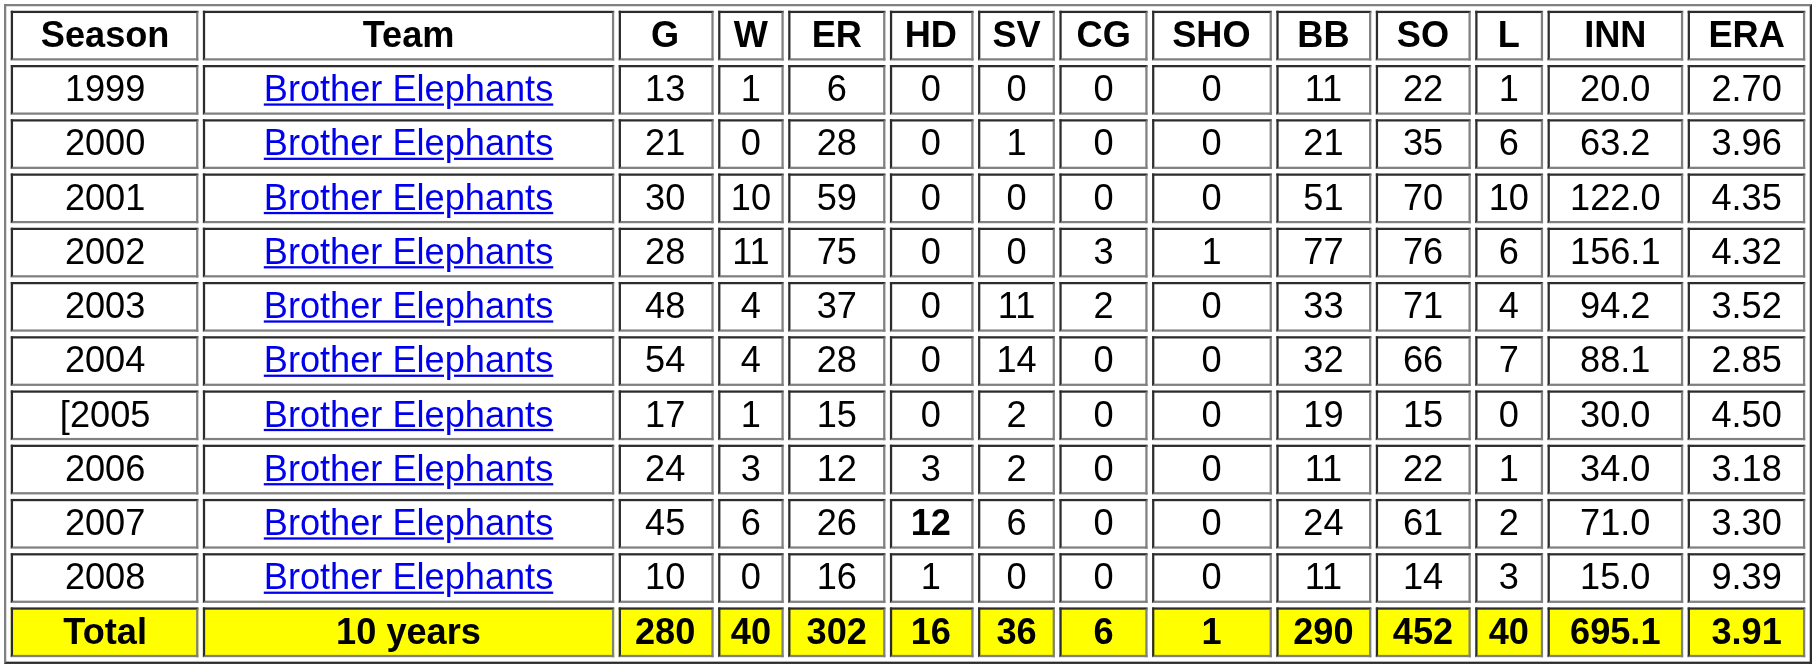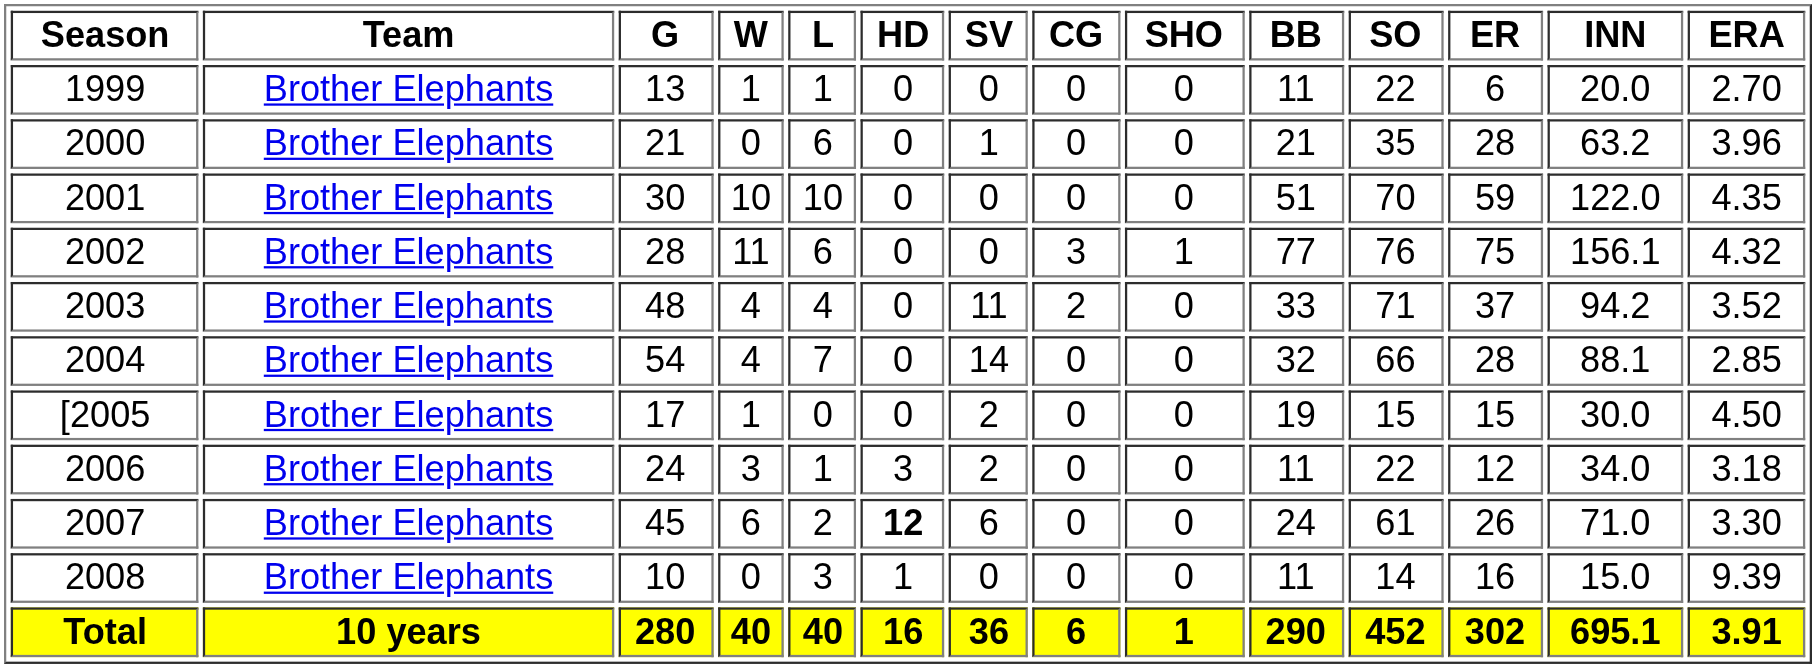 <table border=1 width="800px">
 <tr align=middle>
 <th>Season</th>
 <th>Team</th>
 <th>G</th>
 <th>W</th>
-<th>ER</th>
+<th>L</th>
 <th>HD</th>
 <th>SV</th>
 <th>CG</th>
 <th>SHO</th>
 <th>BB</th>
 <th>SO</th>
-<th>L</th>
+<th>ER</th>
 <th>INN</th>
 <th>ERA</th>
 </tr>
 <tr align=middle>
 <td>1999</td>
 <td><a href='#'>Brother Elephants</a></td>
 <td>13</td>
 <td>1</td>
-<td>6</td>
+<td>1</td>
 <td>0</td>
 <td>0</td>
 <td>0</td>
 <td>0</td>
 <td>11</td>
 <td>22</td>
-<td>1</td>
+<td>6</td>
 <td>20.0</td>
 <td>2.70</td>
 </tr>
 <tr align=middle>
 <td>2000</td>
 <td><a href='#'>Brother Elephants</a></td>
 <td>21</td>
 <td>0</td>
-<td>28</td>
+<td>6</td>
 <td>0</td>
 <td>1</td>
 <td>0</td>
 <td>0</td>
 <td>21</td>
 <td>35</td>
-<td>6</td>
+<td>28</td>
 <td>63.2</td>
 <td>3.96</td>
 </tr>
 <tr align=middle>
 <td>2001</td>
 <td><a href='#'>Brother Elephants</a></td>
 <td>30</td>
 <td>10</td>
-<td>59</td>
+<td>10</td>
 <td>0</td>
 <td>0</td>
 <td>0</td>
 <td>0</td>
 <td>51</td>
 <td>70</td>
-<td>10</td>
+<td>59</td>
 <td>122.0</td>
 <td>4.35</td>
 </tr>
 <tr align=middle>
 <td>2002</td>
 <td><a href='#'>Brother Elephants</a></td>
 <td>28</td>
 <td>11</td>
-<td>75</td>
+<td>6</td>
 <td>0</td>
 <td>0</td>
 <td>3</td>
 <td>1</td>
 <td>77</td>
 <td>76</td>
-<td>6</td>
+<td>75</td>
 <td>156.1</td>
 <td>4.32</td>
 </tr>
 <tr align=middle>
 <td>2003</td>
 <td><a href='#'>Brother Elephants</a></td>
 <td>48</td>
 <td>4</td>
-<td>37</td>
+<td>4</td>
 <td>0</td>
 <td>11</td>
 <td>2</td>
 <td>0</td>
 <td>33</td>
 <td>71</td>
-<td>4</td>
+<td>37</td>
 <td>94.2</td>
 <td>3.52</td>
 </tr>
 <tr align=middle>
 <td>2004</td>
 <td><a href='#'>Brother Elephants</a></td>
 <td>54</td>
 <td>4</td>
-<td>28</td>
+<td>7</td>
 <td>0</td>
 <td>14</td>
 <td>0</td>
 <td>0</td>
 <td>32</td>
 <td>66</td>
-<td>7</td>
+<td>28</td>
 <td>88.1</td>
 <td>2.85</td>
 </tr>
 <tr align=middle>
 <td>[2005</td>
 <td><a href='#'>Brother Elephants</a></td>
 <td>17</td>
 <td>1</td>
-<td>15</td>
+<td>0</td>
 <td>0</td>
 <td>2</td>
 <td>0</td>
 <td>0</td>
 <td>19</td>
 <td>15</td>
-<td>0</td>
+<td>15</td>
 <td>30.0</td>
 <td>4.50</td>
 </tr>
 <tr align=middle>
 <td>2006</td>
 <td><a href='#'>Brother Elephants</a></td>
 <td>24</td>
 <td>3</td>
-<td>12</td>
+<td>1</td>
 <td>3</td>
 <td>2</td>
 <td>0</td>
 <td>0</td>
 <td>11</td>
 <td>22</td>
-<td>1</td>
+<td>12</td>
 <td>34.0</td>
 <td>3.18</td>
 </tr>
 <tr align=middle>
 <td>2007</td>
 <td><a href='#'>Brother Elephants</a></td>
 <td>45</td>
 <td>6</td>
-<td>26</td>
+<td>2</td>
 <td><strong>12</strong></td>
 <td>6</td>
 <td>0</td>
 <td>0</td>
 <td>24</td>
 <td>61</td>
-<td>2</td>
+<td>26</td>
 <td>71.0</td>
 <td>3.30</td>
 </tr>
 <tr align=middle>
 <td>2008</td>
 <td><a href='#'>Brother Elephants</a></td>
 <td>10</td>
 <td>0</td>
-<td>16</td>
+<td>3</td>
 <td>1</td>
 <td>0</td>
 <td>0</td>
 <td>0</td>
 <td>11</td>
 <td>14</td>
-<td>3</td>
+<td>16</td>
 <td>15.0</td>
 <td>9.39</td>
 </tr>
 <tr align=middle style="color:black; background-color:yellow">
 <th>Total</th>
 <th>10 years</th>
 <th>280</th>
 <th>40</th>
-<th>302</th>
+<th>40</th>
 <th>16</th>
 <th>36</th>
 <th>6</th>
 <th>1</th>
 <th>290</th>
 <th>452</th>
-<th>40</th>
+<th>302</th>
 <th>695.1</th>
 <th>3.91</th>
 </tr>
 </table>
